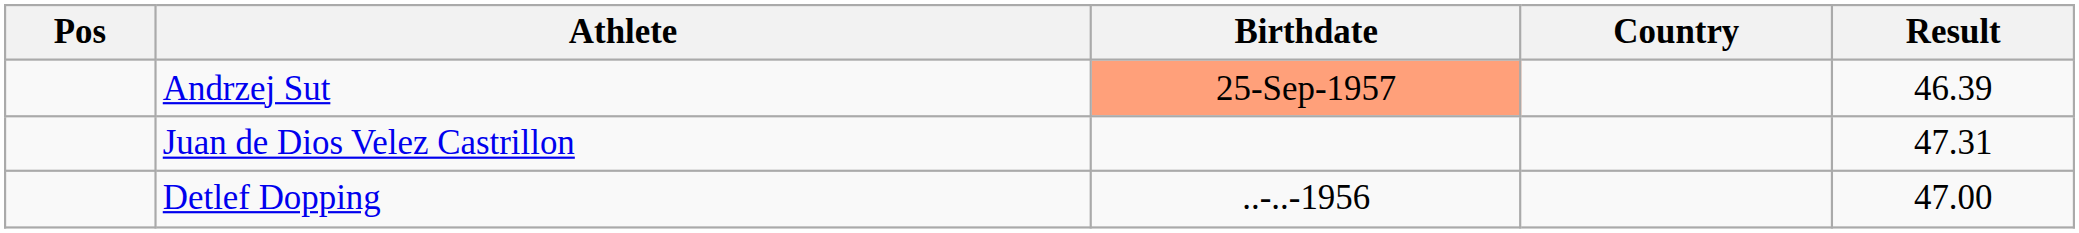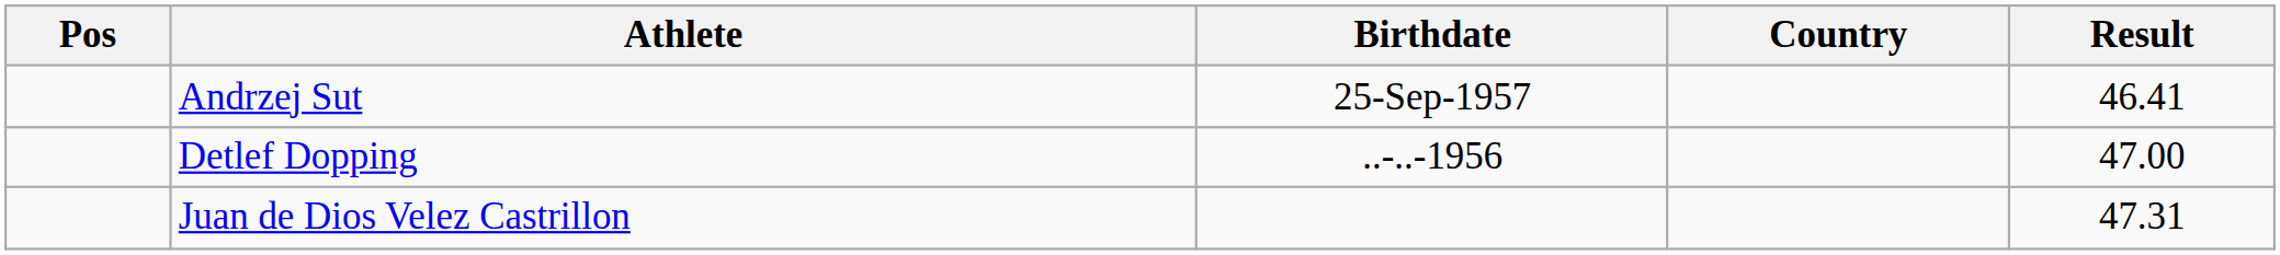 <table class="wikitable"  style="text-align:center; width:60%;">
 <tr>
 <th>Pos</th>
 <th>Athlete</th>
 <th>Birthdate</th>
 <th>Country</th>
 <th>Result</th>
 </tr>
 <tr>
 <td align=center></td>
 <td align=left><a href='#'>Andrzej Sut</a></td>
-<td style="background: lightsalmon;">25-Sep-1957</td>
+<td>25-Sep-1957</td>
 <td align=left></td>
-<td>46.39</td>
+<td>46.41</td>
+</tr>
+<tr>
+<td align=center></td>
+<td align=left><a href='#'>Detlef Dopping</a></td>
+<td>..-..-1956</td>
+<td align=left></td>
+<td>47.00</td>
 </tr>
 <tr>
 <td align=center></td>
 <td align=left><a href='#'>Juan de Dios Velez Castrillon</a></td>
 <td align=left></td>
 <td align=left></td>
 <td>47.31</td>
 </tr>
-<tr>
-<td align=center></td>
-<td align=left><a href='#'>Detlef Dopping</a></td>
-<td>..-..-1956</td>
-<td align=left></td>
-<td>47.00</td>
-</tr>
 </table>
